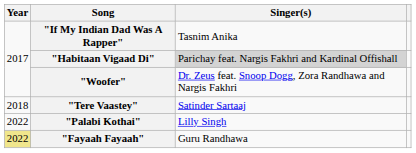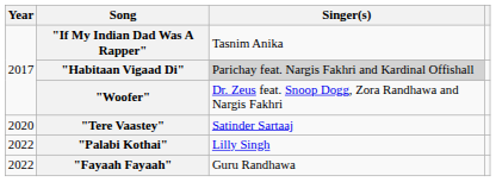 <table class="wikitable plainrowheaders sortable">
 <tr>
 <th scope="col">Year</th>
 <th scope="col">Song</th>
 <th scope="col">Singer(s)</th>
 <th scope="col" class="unsortable"></th>
 </tr>
 <tr>
 <td rowspan="3">2017</td>
 <th scope="row">"If My Indian Dad Was A Rapper"</th>
 <td>Tasnim Anika</td>
 <td></td>
 </tr>
 <tr>
 <th scope="row">"Habitaan Vigaad Di"</th>
 <td style="background: lightgrey;">Parichay feat. Nargis Fakhri and Kardinal Offishall</td>
 <td></td>
 </tr>
 <tr>
 <th scope="row">"Woofer"</th>
 <td><a href='#'>Dr. Zeus</a> feat. <a href='#'>Snoop Dogg</a>, Zora Randhawa and Nargis Fakhri</td>
 <td></td>
 </tr>
 <tr>
-<td>2018</td>
+<td>2020</td>
 <th scope="row">"Tere Vaastey"</th>
 <td><a href='#'>Satinder Sartaaj</a></td>
 <td></td>
 </tr>
 <tr>
 <td>2022</td>
 <th scope="row">"Palabi Kothai"</th>
 <td><a href='#'>Lilly Singh</a></td>
 <td></td>
 </tr>
 <tr>
-<td style="background: khaki;">2022</td>
+<td>2022</td>
 <th scope="row">"Fayaah Fayaah"</th>
 <td>Guru Randhawa</td>
 <td></td>
 </tr>
 </table>
